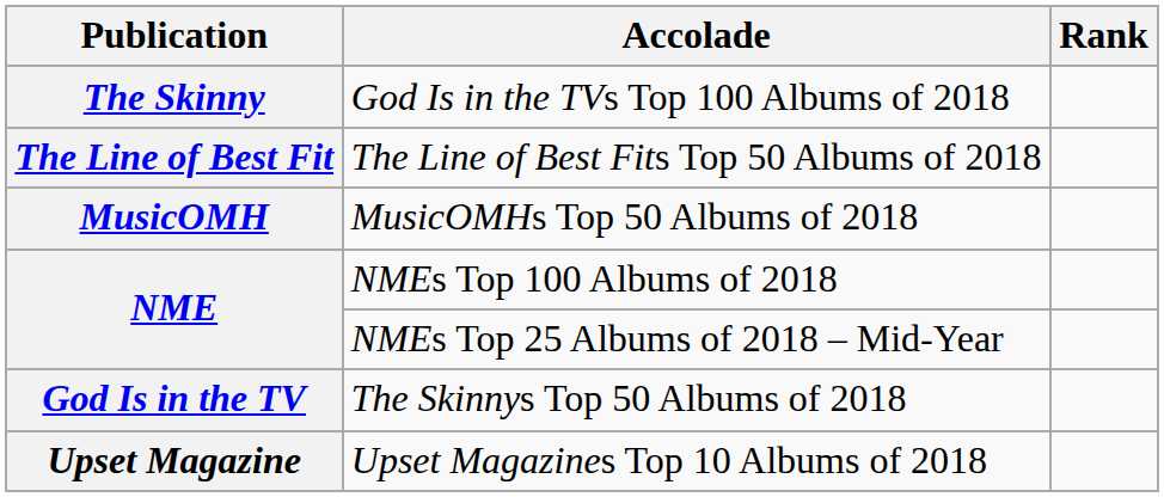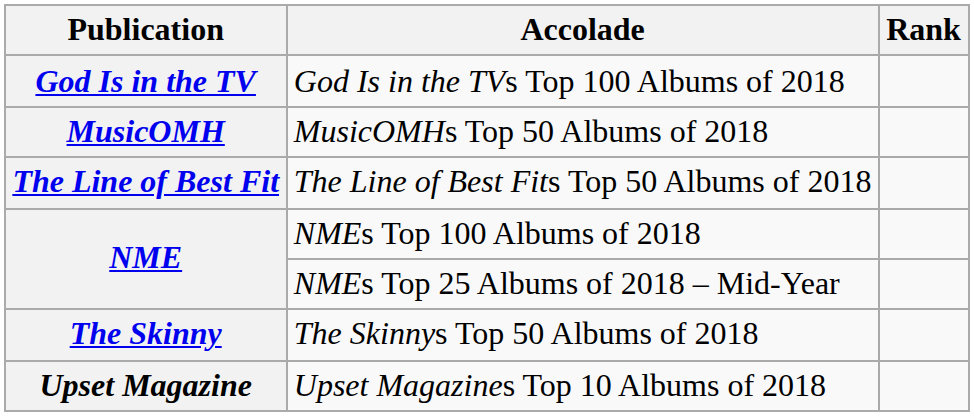 <table class="wikitable sortable plainrowheaders">
 <tr>
 <th scope="col">Publication</th>
 <th scope="col">Accolade</th>
 <th scope="col">Rank</th>
 </tr>
 <tr>
-<th scope="row"><em><a href='#'>The Skinny</a></em></th>
+<th scope="row"><em><a href='#'>God Is in the TV</a></em></th>
 <td><em>God Is in the TV</em>s Top 100 Albums of 2018</td>
+<td></td>
+</tr>
+<tr>
+<th scope="row"><em><a href='#'>MusicOMH</a></em></th>
+<td><em>MusicOMH</em>s Top 50 Albums of 2018</td>
 <td></td>
 </tr>
 <tr>
 <th scope="row"><em><a href='#'>The Line of Best Fit</a></em></th>
 <td><em>The Line of Best Fit</em>s Top 50 Albums of 2018</td>
-<td></td>
-</tr>
-<tr>
-<th scope="row"><em><a href='#'>MusicOMH</a></em></th>
-<td><em>MusicOMH</em>s Top 50 Albums of 2018</td>
 <td></td>
 </tr>
 <tr>
 <th scope="row" rowspan=2><em><a href='#'>NME</a></em></th>
 <td><em>NME</em>s Top 100 Albums of 2018</td>
 <td></td>
 </tr>
 <tr>
 <td><em>NME</em>s Top 25 Albums of 2018 – Mid-Year</td>
 <td></td>
 </tr>
 <tr>
-<th scope="row"><em><a href='#'>God Is in the TV</a></em></th>
+<th scope="row"><em><a href='#'>The Skinny</a></em></th>
 <td><em>The Skinny</em>s Top 50 Albums of 2018</td>
 <td></td>
 </tr>
 <tr>
 <th scope="row"><em>Upset Magazine</em></th>
 <td><em>Upset Magazine</em>s Top 10 Albums of 2018</td>
 <td></td>
 </tr>
 </table>
